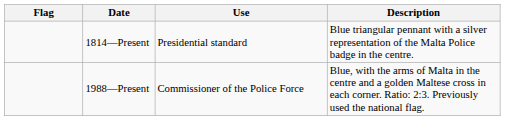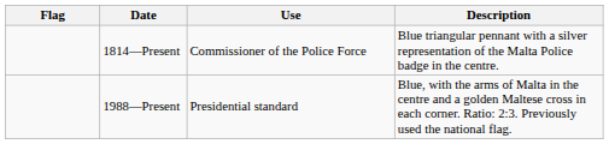 <table class="wikitable">
 <tr>
 <th style="width:110px;">Flag</th>
 <th style="width:100px;">Date</th>
 <th style="width:250px;">Use</th>
 <th style="width:250px;">Description</th>
 </tr>
 <tr>
 <td></td>
 <td>1814—Present</td>
-<td>Presidential standard</td>
+<td>Commissioner of the Police Force</td>
 <td>Blue triangular pennant with a silver representation of the Malta Police badge in the centre.</td>
 </tr>
 <tr>
 <td></td>
 <td>1988—Present</td>
-<td>Commissioner of the Police Force</td>
+<td>Presidential standard</td>
 <td>Blue, with the arms of Malta in the centre and a golden Maltese cross in each corner. Ratio: 2:3. Previously used the national flag.</td>
 </tr>
 </table>
